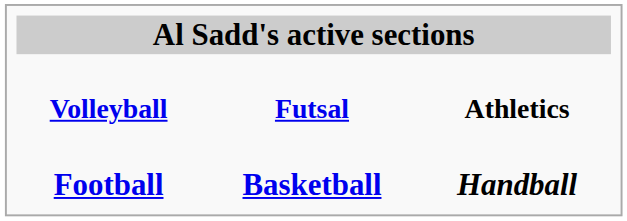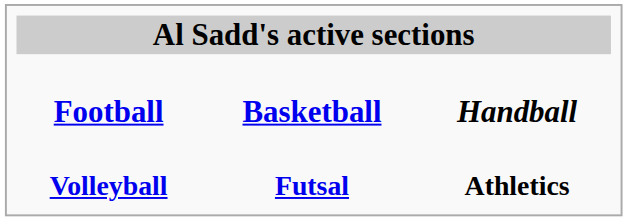 <table class="infobox" style="width: 20em; font-size: 95%em;">
 <tr bgcolor="#cccccc" style="text-align: center">
 <th colspan="3">Al Sadd's active sections</th>
+</tr>
+<tr style="text-align: center">
+<td><br><strong><a href='#'>Football</a></strong></td>
+<td><br><strong><a href='#'>Basketball</a></strong></td>
+<td><br><strong><em>Handball</em></strong></td>
 </tr>
 <tr style="font-size: 90%; text-align: center">
 <td><br><strong><a href='#'>Volleyball</a></strong></td>
 <td><br><strong><a href='#'>Futsal</a></strong></td>
 <td><br><strong>Athletics</strong></td>
 </tr>
-<tr style="text-align: center">
-<td><br><strong><a href='#'>Football</a></strong></td>
-<td><br><strong><a href='#'>Basketball</a></strong></td>
-<td><br><strong><em>Handball</em></strong></td>
-</tr>
 </table>
